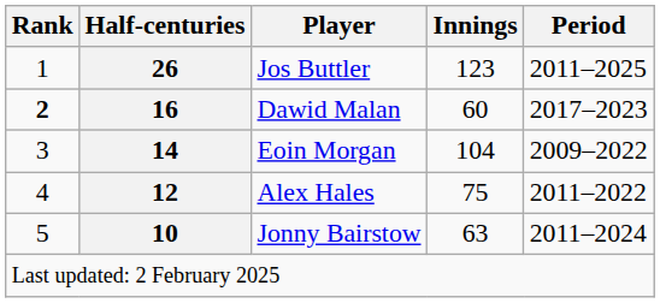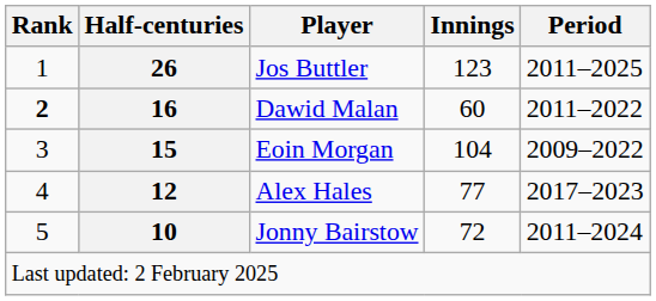 <table class="wikitable plainrowheaders" style="text-align:center;">
 <tr>
 <th scope=col>Rank</th>
 <th scope=col>Half-centuries</th>
 <th scope=col>Player</th>
 <th scope=col>Innings</th>
 <th scope=col>Period</th>
 </tr>
 <tr>
 <td>1</td>
 <th scope=row style="text-align:center;">26</th>
 <td align=left><a href='#'>Jos Buttler</a></td>
 <td>123</td>
 <td align=left>2011–2025</td>
 </tr>
 <tr>
 <td><strong>2</strong></td>
 <th scope=row style="text-align:center;">16</th>
 <td align=left><a href='#'>Dawid Malan</a></td>
 <td>60</td>
-<td align=left>2017–2023</td>
+<td align=left>2011–2022</td>
 </tr>
 <tr>
 <td>3</td>
-<th scope=row style="text-align:center;">14</th>
+<th scope=row style="text-align:center;">15</th>
 <td align=left><a href='#'>Eoin Morgan</a></td>
 <td>104</td>
 <td align=left>2009–2022</td>
 </tr>
 <tr>
 <td>4</td>
 <th scope=row style="text-align:center;">12</th>
 <td align=left><a href='#'>Alex Hales</a></td>
-<td>75</td>
-<td align=left>2011–2022</td>
+<td>77</td>
+<td align=left>2017–2023</td>
 </tr>
 <tr>
 <td>5</td>
 <th scope=row style="text-align:center;">10</th>
 <td align=left><a href='#'>Jonny Bairstow</a></td>
-<td>63</td>
+<td>72</td>
 <td align=left>2011–2024</td>
 </tr>
 <tr>
 <td align=left colspan=5><small>Last updated: 2 February 2025</small></td>
 </tr>
 </table>
